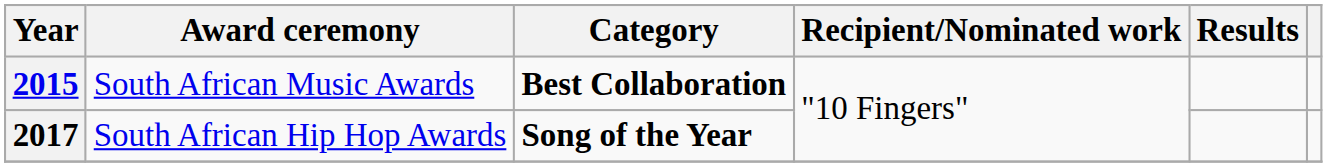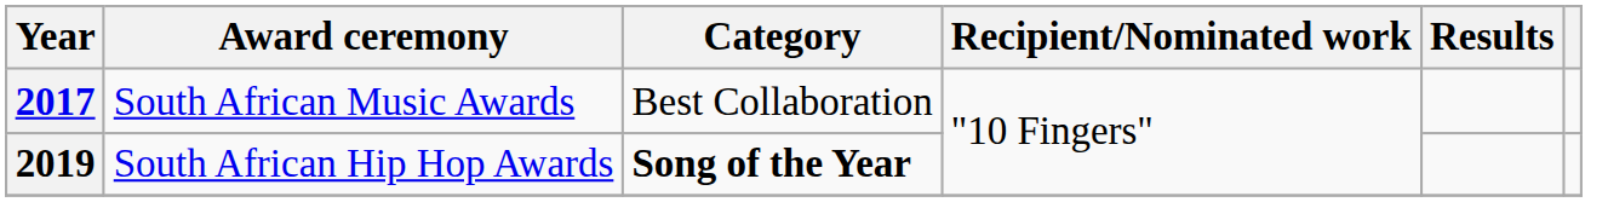 <table class="wikitable">
 <tr>
 <th>Year</th>
 <th>Award ceremony</th>
 <th>Category</th>
 <th>Recipient/Nominated work</th>
 <th>Results</th>
 <th></th>
 </tr>
 <tr>
-<th><a href='#'>2015</a></th>
+<th><a href='#'>2017</a></th>
 <td><a href='#'>South African Music Awards</a></td>
-<td><strong>Best Collaboration</strong></td>
+<td>Best Collaboration</td>
 <td rowspan="2">"10 Fingers"</td>
 <td></td>
 <td></td>
 </tr>
 <tr>
-<th>2017</th>
+<th>2019</th>
 <td><a href='#'>South African Hip Hop Awards</a></td>
 <td><strong>Song of the Year</strong></td>
 <td></td>
 <td></td>
 </tr>
 <tr>
 </tr>
 </table>
